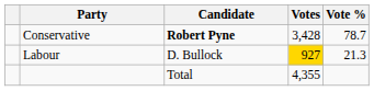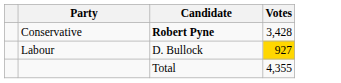 <table class="wikitable">
 <tr>
 <th></th>
 <th scope="col" width="175">Party</th>
 <th scope="col" width="150">Candidate</th>
 <th>Votes</th>
-<th>Vote %</th>
 </tr>
 <tr>
 <td>   </td>
 <td>Conservative</td>
 <td><strong>Robert Pyne</strong></td>
 <td align=right>3,428</td>
-<td align=right>78.7</td>
 </tr>
 <tr>
 <td>   </td>
 <td>Labour</td>
 <td>D. Bullock</td>
 <td align=right style="background: gold;">927</td>
-<td align=right>21.3</td>
 </tr>
 <tr>
 <td></td>
 <td></td>
 <td>Total</td>
 <td align=right>4,355</td>
-<td></td>
 </tr>
 </table>
